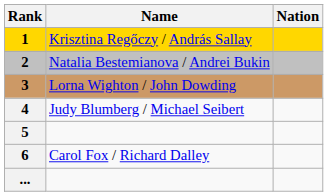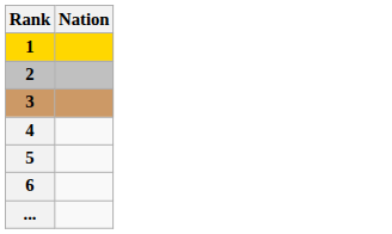 <table class="wikitable">
 <tr>
 <th>Rank</th>
-<th>Name</th>
 <th>Nation</th>
 </tr>
 <tr bgcolor="gold">
 <td align="center"><strong>1</strong></td>
-<td><a href='#'>Krisztina Regőczy</a> / <a href='#'>András Sallay</a></td>
 <td></td>
 </tr>
 <tr bgcolor="silver">
 <td align="center"><strong>2</strong></td>
-<td><a href='#'>Natalia Bestemianova</a> / <a href='#'>Andrei Bukin</a></td>
 <td></td>
 </tr>
 <tr bgcolor="cc9966">
 <td align="center"><strong>3</strong></td>
-<td><a href='#'>Lorna Wighton</a> / <a href='#'>John Dowding</a></td>
 <td></td>
 </tr>
 <tr>
 <th>4</th>
-<td><a href='#'>Judy Blumberg</a> / <a href='#'>Michael Seibert</a></td>
 <td></td>
 </tr>
 <tr>
 <th>5</th>
 <td></td>
-<td></td>
 </tr>
 <tr>
 <th>6</th>
-<td><a href='#'>Carol Fox</a> / <a href='#'>Richard Dalley</a></td>
 <td></td>
 </tr>
 <tr>
 <th>...</th>
 <td></td>
-<td></td>
 </tr>
 </table>
